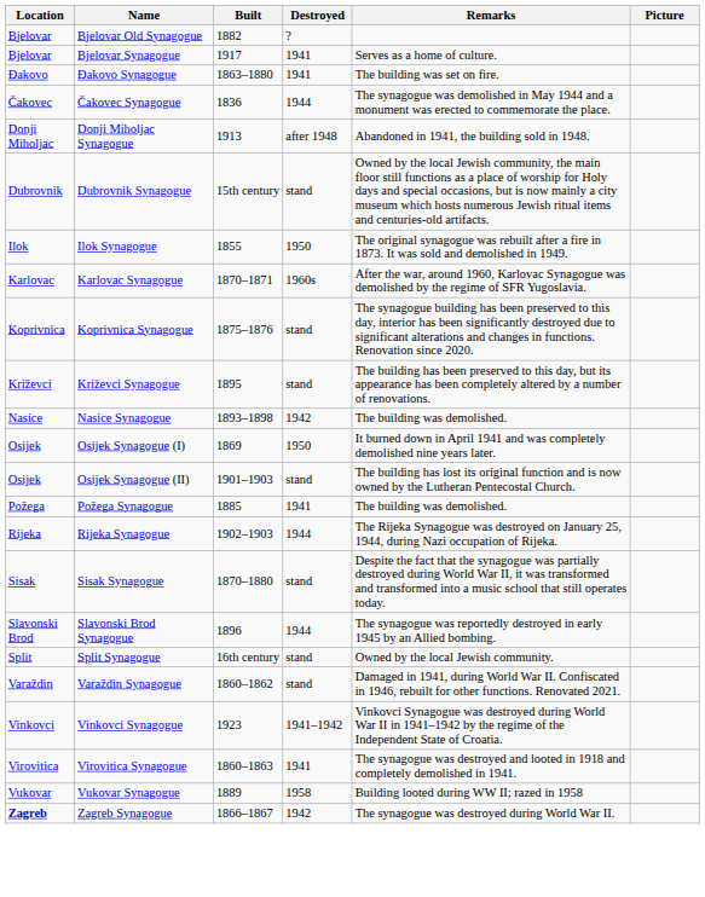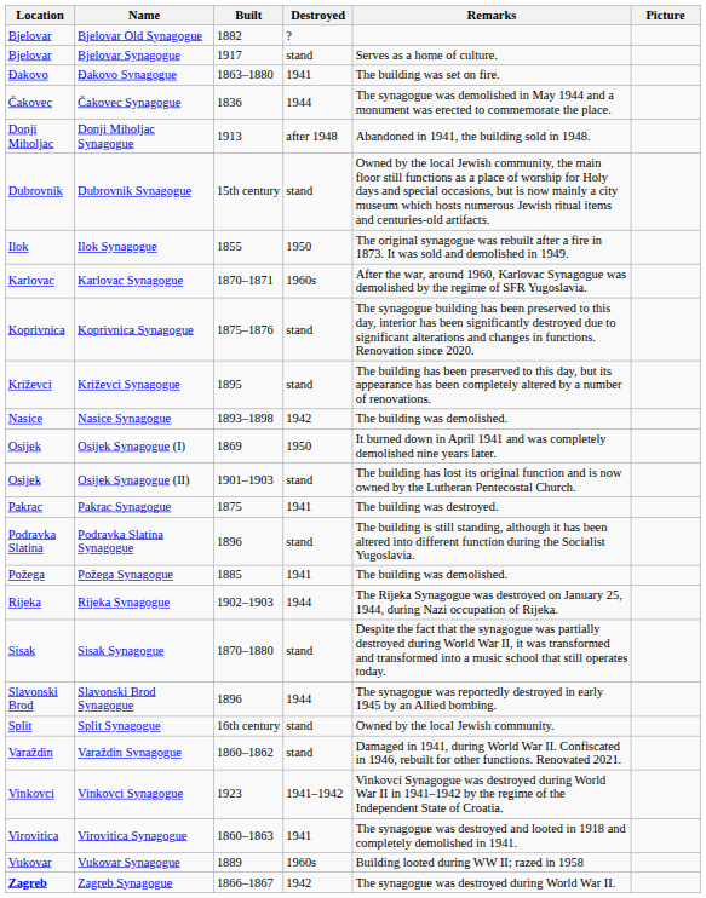 <table class="wikitable sortable" width="100%">
 <tr>
 <th width="10%">Location</th>
 <th width="20%">Name</th>
 <th width="10%">Built</th>
 <th width="10%">Destroyed</th>
 <th width="40%" class="unsortable">Remarks</th>
 <th width="10%" class="unsortable">Picture</th>
 </tr>
 <tr>
 <td><a href='#'>Bjelovar</a></td>
 <td><a href='#'>Bjelovar Old Synagogue</a></td>
 <td>1882</td>
 <td>?</td>
 <td></td>
 <td></td>
 </tr>
 <tr>
 <td><a href='#'>Bjelovar</a></td>
 <td><a href='#'>Bjelovar Synagogue</a></td>
 <td>1917</td>
-<td>1941</td>
+<td>stand</td>
 <td>Serves as a home of culture.</td>
 <td></td>
 </tr>
 <tr>
 <td><a href='#'>Đakovo</a></td>
 <td><a href='#'>Đakovo Synagogue</a></td>
 <td>1863–1880</td>
 <td>1941</td>
 <td>The building was set on fire.</td>
 <td></td>
 </tr>
 <tr>
 <td><a href='#'>Čakovec</a></td>
 <td><a href='#'>Čakovec Synagogue</a></td>
 <td>1836</td>
 <td>1944</td>
 <td>The synagogue was demolished in May 1944 and a monument was erected to commemorate the place.</td>
 <td></td>
 </tr>
 <tr>
 <td><a href='#'>Donji Miholjac</a></td>
 <td><a href='#'>Donji Miholjac Synagogue</a></td>
 <td>1913</td>
 <td>after 1948</td>
 <td>Abandoned in 1941, the building sold in 1948.</td>
 <td></td>
 </tr>
 <tr>
 <td><a href='#'>Dubrovnik</a></td>
 <td><a href='#'>Dubrovnik Synagogue</a></td>
 <td>15th century</td>
 <td>stand</td>
 <td>Owned by the local Jewish community, the main floor still functions as a place of worship for Holy days and special occasions, but is now mainly a city museum which hosts numerous Jewish ritual items and centuries-old artifacts.</td>
 <td></td>
 </tr>
 <tr>
 <td><a href='#'>Ilok</a></td>
 <td><a href='#'>Ilok Synagogue</a></td>
 <td>1855</td>
 <td>1950</td>
 <td>The original synagogue was rebuilt after a fire in 1873. It was sold and demolished in 1949.</td>
 <td></td>
 </tr>
 <tr>
 <td><a href='#'>Karlovac</a></td>
 <td><a href='#'>Karlovac Synagogue</a></td>
 <td>1870–1871</td>
 <td>1960s</td>
 <td>After the war, around 1960, Karlovac Synagogue was demolished by the regime of SFR Yugoslavia.</td>
 <td></td>
 </tr>
 <tr>
 <td><a href='#'>Koprivnica</a></td>
 <td><a href='#'>Koprivnica Synagogue</a></td>
 <td>1875–1876</td>
 <td>stand</td>
 <td>The synagogue building has been preserved to this day, interior has been significantly destroyed due to significant alterations and changes in functions. Renovation since 2020.</td>
 <td></td>
 </tr>
 <tr>
 <td><a href='#'>Križevci</a></td>
 <td><a href='#'>Križevci Synagogue</a></td>
 <td>1895</td>
 <td>stand</td>
 <td>The building has been preserved to this day, but its appearance has been completely altered by a number of renovations.</td>
 <td></td>
 </tr>
 <tr>
 <td><a href='#'>Nasice</a></td>
 <td><a href='#'>Nasice Synagogue</a></td>
 <td>1893–1898</td>
 <td>1942</td>
 <td>The building was demolished.</td>
 <td></td>
 </tr>
 <tr>
 <td><a href='#'>Osijek</a></td>
 <td><a href='#'>Osijek Synagogue</a> (I)</td>
 <td>1869</td>
 <td>1950</td>
 <td>It burned down in April 1941 and was completely demolished nine years later.</td>
 <td></td>
 </tr>
 <tr>
 <td><a href='#'>Osijek</a></td>
 <td><a href='#'>Osijek Synagogue</a> (II)</td>
 <td>1901–1903</td>
 <td>stand</td>
 <td>The building has lost its original function and is now owned by the Lutheran Pentecostal Church.</td>
 <td></td>
 </tr>
 <tr>
+<td><a href='#'>Pakrac</a></td>
+<td><a href='#'>Pakrac Synagogue</a></td>
+<td>1875</td>
+<td>1941</td>
+<td>The building was destroyed.</td>
+<td></td>
+</tr>
+<tr>
+<td><a href='#'>Podravka Slatina</a></td>
+<td><a href='#'>Podravka Slatina Synagogue</a></td>
+<td>1896</td>
+<td>stand</td>
+<td>The building is still standing, although it has been altered into different function during the Socialist Yugoslavia.</td>
+<td></td>
+</tr>
+<tr>
 <td><a href='#'>Požega</a></td>
 <td><a href='#'>Požega Synagogue</a></td>
 <td>1885</td>
 <td>1941</td>
 <td>The building was demolished.</td>
 <td></td>
 </tr>
 <tr>
 <td><a href='#'>Rijeka</a></td>
 <td><a href='#'>Rijeka Synagogue</a></td>
 <td>1902–1903</td>
 <td>1944</td>
 <td>The Rijeka Synagogue was destroyed on January 25, 1944, during Nazi occupation of Rijeka.</td>
 <td></td>
 </tr>
 <tr>
 <td><a href='#'>Sisak</a></td>
 <td><a href='#'>Sisak Synagogue</a></td>
 <td>1870–1880</td>
 <td>stand</td>
 <td>Despite the fact that the synagogue was partially destroyed during World War II, it was transformed and transformed into a music school that still operates today.</td>
 <td></td>
 </tr>
 <tr>
 <td><a href='#'>Slavonski Brod</a></td>
 <td><a href='#'>Slavonski Brod Synagogue</a></td>
 <td>1896</td>
 <td>1944</td>
 <td>The synagogue was reportedly destroyed in early 1945 by an Allied bombing.</td>
 <td></td>
 </tr>
 <tr>
 <td><a href='#'>Split</a></td>
 <td><a href='#'>Split Synagogue</a></td>
 <td>16th century</td>
 <td>stand</td>
 <td>Owned by the local Jewish community.</td>
 <td></td>
 </tr>
 <tr>
 <td><a href='#'>Varaždin</a></td>
 <td><a href='#'>Varaždin Synagogue</a></td>
 <td>1860–1862</td>
 <td>stand</td>
 <td>Damaged in 1941, during World War II. Confiscated in 1946, rebuilt for other functions. Renovated 2021.</td>
 <td></td>
 </tr>
 <tr>
 <td><a href='#'>Vinkovci</a></td>
 <td><a href='#'>Vinkovci Synagogue</a></td>
 <td>1923</td>
 <td>1941–1942</td>
 <td>Vinkovci Synagogue was destroyed during World War II in 1941–1942 by the regime of the Independent State of Croatia.</td>
 <td></td>
 </tr>
 <tr>
 <td><a href='#'>Virovitica</a></td>
 <td><a href='#'>Virovitica Synagogue</a></td>
 <td>1860–1863</td>
 <td>1941</td>
 <td>The synagogue was destroyed and looted in 1918 and completely demolished in 1941.</td>
 <td></td>
 </tr>
 <tr>
 <td><a href='#'>Vukovar</a></td>
 <td><a href='#'>Vukovar Synagogue</a></td>
 <td>1889</td>
-<td>1958</td>
+<td>1960s</td>
 <td>Building looted during WW II; razed in 1958</td>
 <td></td>
 </tr>
 <tr>
 <td><strong><a href='#'>Zagreb</a></strong></td>
 <td><a href='#'>Zagreb Synagogue</a></td>
 <td>1866–1867</td>
 <td>1942</td>
 <td>The synagogue was destroyed during World War II.</td>
 <td></td>
 </tr>
 </table>
